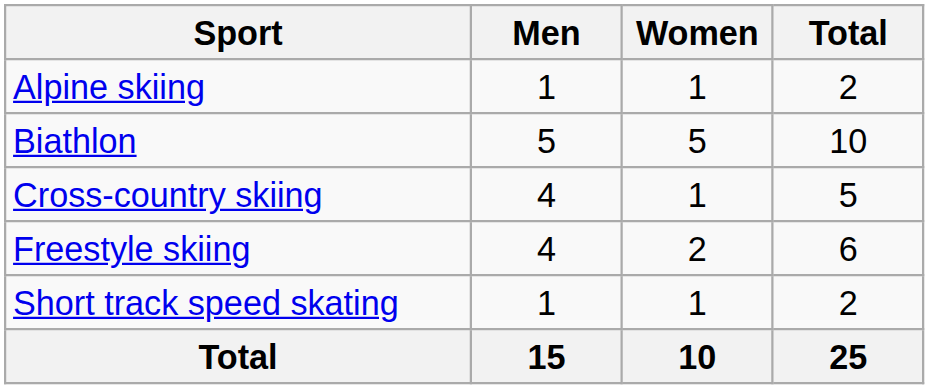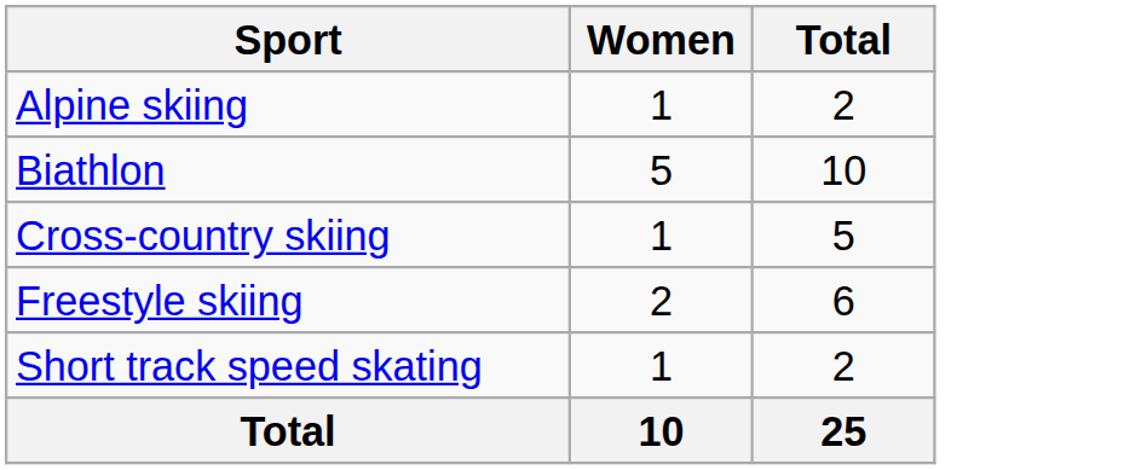 <table class="wikitable" style="text-align:center; font-size: 95%">
 <tr>
 <th width=200>Sport</th>
-<th width=60>Men</th>
 <th width=60>Women</th>
 <th width=60>Total</th>
 </tr>
 <tr>
 <td align=left><a href='#'>Alpine skiing</a></td>
 <td>1</td>
-<td>1</td>
 <td>2</td>
 </tr>
 <tr>
 <td align=left><a href='#'>Biathlon</a></td>
 <td>5</td>
-<td>5</td>
 <td>10</td>
 </tr>
 <tr>
 <td align=left><a href='#'>Cross-country skiing</a></td>
-<td>4</td>
 <td>1</td>
 <td>5</td>
 </tr>
 <tr>
 <td align=left><a href='#'>Freestyle skiing</a></td>
-<td>4</td>
 <td>2</td>
 <td>6</td>
 </tr>
 <tr>
 <td align=left><a href='#'>Short track speed skating</a></td>
 <td>1</td>
-<td>1</td>
 <td>2</td>
 </tr>
 <tr>
 <th>Total</th>
-<th>15</th>
 <th>10</th>
 <th>25</th>
 </tr>
 </table>
